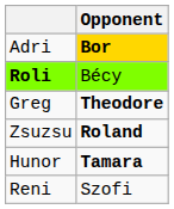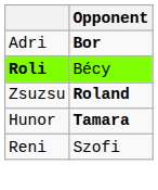 <table class="wikitable">
 <tr>
 <th></th>
 <th>Opponent</th>
 </tr>
 <tr>
 <td>Adri</td>
-<td style="background: gold;"><strong>Bor</strong></td>
+<td><strong>Bor</strong></td>
 </tr>
 <tr>
 <td style="background:#7FFF00"><strong>Roli</strong></td>
 <td style="background:#7FFF00">Bécy</td>
-</tr>
-<tr>
-<td>Greg</td>
-<td><strong>Theodore</strong></td>
 </tr>
 <tr>
 <td>Zsuzsu</td>
 <td><strong>Roland</strong></td>
 </tr>
 <tr>
 <td>Hunor</td>
 <td><strong>Tamara</strong></td>
 </tr>
 <tr>
 <td>Reni</td>
 <td>Szofi</td>
 </tr>
 </table>
